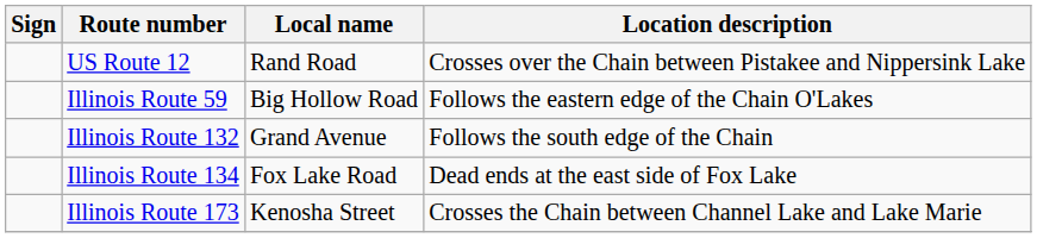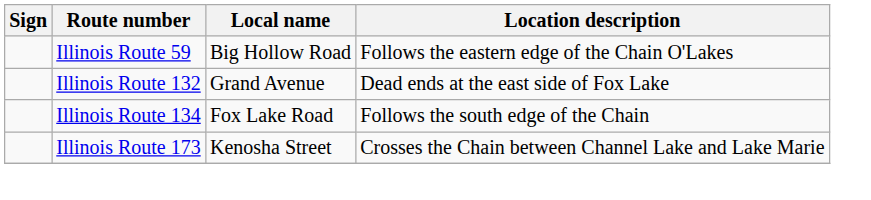 <table class="wikitable">
 <tr>
 <th>Sign</th>
 <th><strong>Route number</strong></th>
 <th>Local name</th>
 <th>Location description</th>
-</tr>
-<tr>
-<td></td>
-<td><a href='#'>US Route 12</a></td>
-<td>Rand Road</td>
-<td>Crosses over the Chain between Pistakee and Nippersink Lake</td>
 </tr>
 <tr>
 <td></td>
 <td><a href='#'>Illinois Route 59</a></td>
 <td>Big Hollow Road</td>
 <td>Follows the eastern edge of the Chain O'Lakes</td>
 </tr>
 <tr>
 <td></td>
 <td><a href='#'>Illinois Route 132</a></td>
 <td>Grand Avenue</td>
-<td>Follows the south edge of the Chain</td>
+<td>Dead ends at the east side of Fox Lake</td>
 </tr>
 <tr>
 <td></td>
 <td><a href='#'>Illinois Route 134</a></td>
 <td>Fox Lake Road</td>
-<td>Dead ends at the east side of Fox Lake</td>
+<td>Follows the south edge of the Chain</td>
 </tr>
 <tr>
 <td></td>
 <td><a href='#'>Illinois Route 173</a></td>
 <td>Kenosha Street</td>
 <td>Crosses the Chain between Channel Lake and Lake Marie</td>
 </tr>
 <tr>
 </tr>
 </table>
